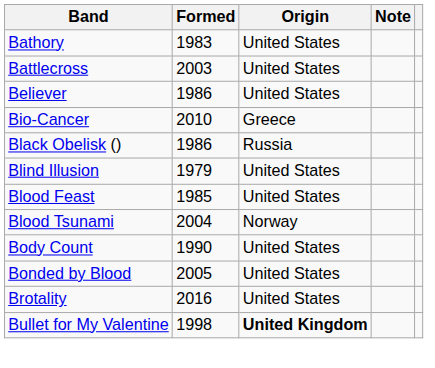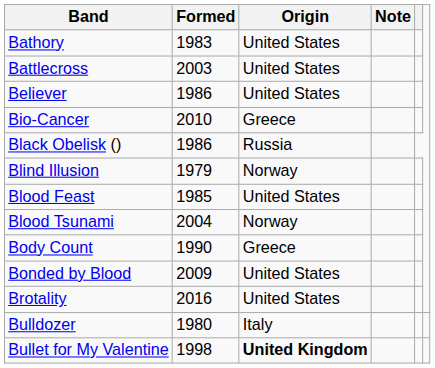 <table class="wikitable sortable">
 <tr>
 <th>Band</th>
 <th>Formed</th>
 <th>Origin</th>
 <th class=unsortable>Note</th>
 <th></th>
 </tr>
 <tr>
 <td><a href='#'>Bathory</a></td>
 <td>1983</td>
 <td>United States</td>
 <td></td>
 <td></td>
 </tr>
 <tr>
 <td><a href='#'>Battlecross</a></td>
 <td>2003</td>
 <td>United States</td>
 <td></td>
 <td></td>
 </tr>
 <tr>
 <td><a href='#'>Believer</a></td>
 <td>1986</td>
 <td>United States</td>
 <td></td>
 <td></td>
 </tr>
 <tr>
 <td><a href='#'>Bio-Cancer</a></td>
 <td>2010</td>
 <td>Greece</td>
 <td></td>
 <td></td>
 </tr>
 <tr>
 <td><a href='#'>Black Obelisk</a> ()</td>
 <td>1986</td>
 <td>Russia</td>
 <td></td>
 </tr>
 <tr>
 <td><a href='#'>Blind Illusion</a></td>
 <td>1979</td>
-<td>United States</td>
+<td>Norway</td>
 <td></td>
 <td></td>
 </tr>
 <tr>
 <td><a href='#'>Blood Feast</a></td>
 <td>1985</td>
 <td>United States</td>
 <td></td>
 <td></td>
 </tr>
 <tr>
 <td><a href='#'>Blood Tsunami</a></td>
 <td>2004</td>
 <td>Norway</td>
 <td></td>
 <td></td>
 </tr>
 <tr>
 <td><a href='#'>Body Count</a></td>
 <td>1990</td>
-<td>United States</td>
+<td>Greece</td>
 <td></td>
 <td></td>
 </tr>
 <tr>
 <td><a href='#'>Bonded by Blood</a></td>
-<td>2005</td>
+<td>2009</td>
 <td>United States</td>
 <td></td>
 <td></td>
 </tr>
 <tr>
 <td><a href='#'>Brotality</a></td>
 <td>2016</td>
 <td>United States</td>
 <td></td>
 <td></td>
 </tr>
 <tr>
+<td><a href='#'>Bulldozer</a></td>
+<td>1980</td>
+<td>Italy</td>
+<td></td>
+<td></td>
+<td></td>
+</tr>
+<tr>
 <td><a href='#'>Bullet for My Valentine</a></td>
 <td>1998</td>
 <td><strong>United Kingdom</strong></td>
 <td></td>
 <td></td>
 </tr>
 </table>
